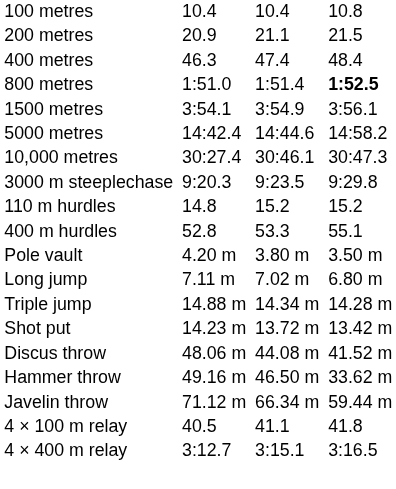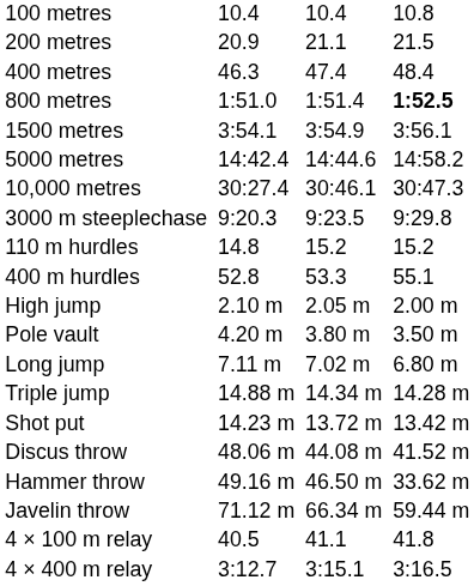 <table>
 <tr>
 <td>100 metres</td>
 <td></td>
 <td>10.4</td>
 <td></td>
 <td>10.4</td>
 <td></td>
 <td>10.8</td>
 </tr>
 <tr>
 <td>200 metres</td>
 <td></td>
 <td>20.9 </td>
 <td></td>
 <td>21.1</td>
 <td></td>
 <td>21.5</td>
 </tr>
 <tr>
 <td>400 metres</td>
 <td></td>
 <td>46.3 </td>
 <td></td>
 <td>47.4</td>
 <td></td>
 <td>48.4</td>
 </tr>
 <tr>
 <td>800 metres</td>
 <td></td>
 <td>1:51.0 </td>
 <td></td>
 <td>1:51.4</td>
 <td></td>
 <td><strong>1:52.5</strong></td>
 </tr>
 <tr>
 <td>1500 metres</td>
 <td></td>
 <td>3:54.1 </td>
 <td></td>
 <td>3:54.9</td>
 <td></td>
 <td>3:56.1</td>
 </tr>
 <tr>
 <td>5000 metres</td>
 <td></td>
 <td>14:42.4 </td>
 <td></td>
 <td>14:44.6</td>
 <td></td>
 <td>14:58.2</td>
 </tr>
 <tr>
 <td>10,000 metres</td>
 <td></td>
 <td>30:27.4 </td>
 <td></td>
 <td>30:46.1</td>
 <td></td>
 <td>30:47.3</td>
 </tr>
 <tr>
 <td>3000 m steeplechase</td>
 <td></td>
 <td>9:20.3 </td>
 <td></td>
 <td>9:23.5</td>
 <td></td>
 <td>9:29.8</td>
 </tr>
 <tr>
 <td>110 m hurdles</td>
 <td></td>
 <td>14.8</td>
 <td></td>
 <td>15.2</td>
 <td></td>
 <td>15.2</td>
 </tr>
 <tr>
 <td>400 m hurdles</td>
 <td></td>
 <td>52.8</td>
 <td></td>
 <td>53.3</td>
 <td></td>
 <td>55.1</td>
 </tr>
 <tr>
+<td>High jump</td>
+<td></td>
+<td>2.10 m</td>
+<td></td>
+<td>2.05 m</td>
+<td></td>
+<td>2.00 m</td>
+</tr>
+<tr>
 <td>Pole vault</td>
 <td></td>
 <td>4.20 m </td>
 <td></td>
 <td>3.80 m</td>
 <td></td>
 <td>3.50 m</td>
 </tr>
 <tr>
 <td>Long jump</td>
 <td></td>
 <td>7.11 m</td>
 <td></td>
 <td>7.02 m</td>
 <td></td>
 <td>6.80 m</td>
 </tr>
 <tr>
 <td>Triple jump</td>
 <td></td>
 <td>14.88 m</td>
 <td></td>
 <td>14.34 m</td>
 <td></td>
 <td>14.28 m</td>
 </tr>
 <tr>
 <td>Shot put</td>
 <td></td>
 <td>14.23 m</td>
 <td></td>
 <td>13.72 m</td>
 <td></td>
 <td>13.42 m</td>
 </tr>
 <tr>
 <td>Discus throw</td>
 <td></td>
 <td>48.06 m</td>
 <td></td>
 <td>44.08 m</td>
 <td></td>
 <td>41.52 m</td>
 </tr>
 <tr>
 <td>Hammer throw</td>
 <td></td>
 <td>49.16 m </td>
 <td></td>
 <td>46.50 m</td>
 <td></td>
 <td>33.62 m</td>
 </tr>
 <tr>
 <td>Javelin throw</td>
 <td></td>
 <td>71.12 m </td>
 <td></td>
 <td>66.34 m</td>
 <td></td>
 <td>59.44 m</td>
 </tr>
 <tr>
 <td>4 × 100 m relay</td>
 <td></td>
 <td>40.5</td>
 <td></td>
 <td>41.1</td>
 <td></td>
 <td>41.8</td>
 </tr>
 <tr>
 <td>4 × 400 m relay</td>
 <td></td>
 <td>3:12.7 </td>
 <td></td>
 <td>3:15.1</td>
 <td></td>
 <td>3:16.5</td>
 </tr>
 </table>
